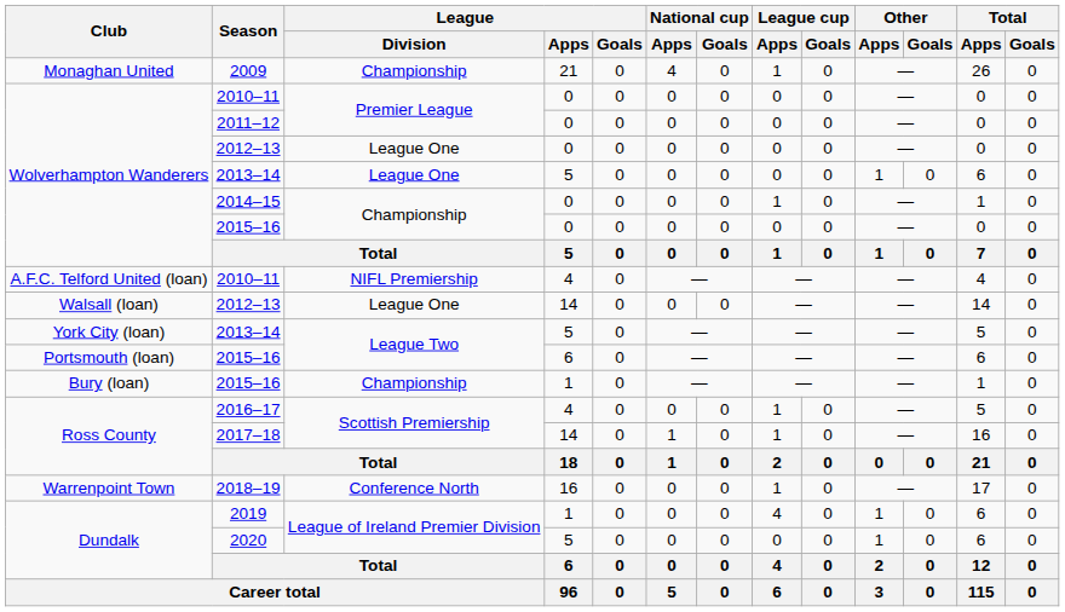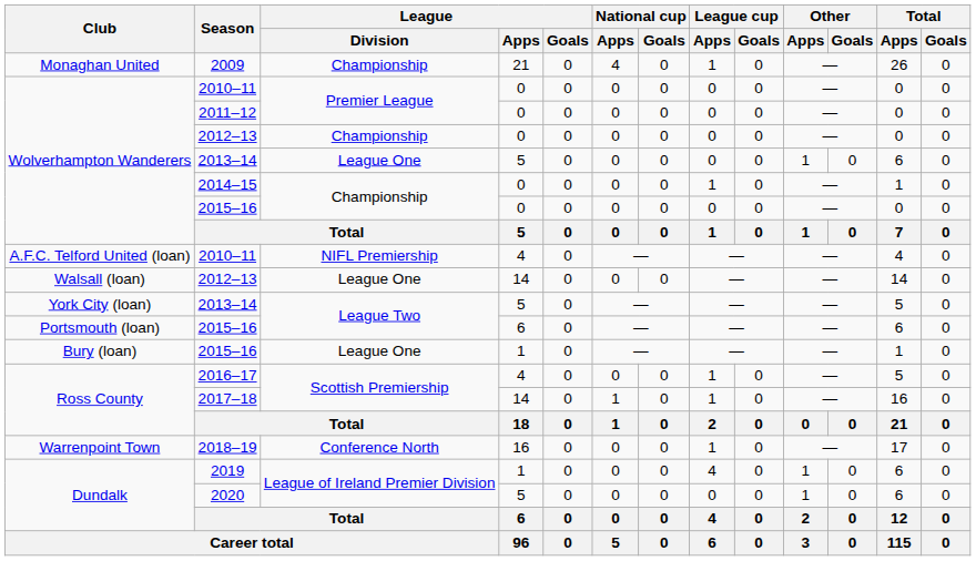 <table class=wikitable style="text-align: center">
 <tr>
 <th rowspan="2">Club</th>
 <th rowspan="2">Season</th>
 <th colspan="3">League</th>
 <th colspan="2">National cup</th>
 <th colspan="2">League cup</th>
 <th colspan="2">Other</th>
 <th colspan="2">Total</th>
 </tr>
 <tr>
 <th>Division</th>
 <th>Apps</th>
 <th>Goals</th>
 <th>Apps</th>
 <th>Goals</th>
 <th>Apps</th>
 <th>Goals</th>
 <th>Apps</th>
 <th>Goals</th>
 <th>Apps</th>
 <th>Goals</th>
 </tr>
 <tr>
 <td><a href='#'>Monaghan United</a></td>
 <td><a href='#'>2009</a></td>
 <td><a href='#'>Championship</a></td>
 <td>21</td>
 <td>0</td>
 <td>4</td>
 <td>0</td>
 <td>1</td>
 <td>0</td>
 <td colspan="2">—</td>
 <td>26</td>
 <td>0</td>
 </tr>
 <tr>
 <td rowspan="7"><a href='#'>Wolverhampton Wanderers</a></td>
 <td><a href='#'>2010–11</a></td>
 <td rowspan="2"><a href='#'>Premier League</a></td>
 <td>0</td>
 <td>0</td>
 <td>0</td>
 <td>0</td>
 <td>0</td>
 <td>0</td>
 <td colspan="2">—</td>
 <td>0</td>
 <td>0</td>
 </tr>
 <tr>
 <td><a href='#'>2011–12</a></td>
 <td>0</td>
 <td>0</td>
 <td>0</td>
 <td>0</td>
 <td>0</td>
 <td>0</td>
 <td colspan="2">—</td>
 <td>0</td>
 <td>0</td>
 </tr>
 <tr>
 <td><a href='#'>2012–13</a></td>
-<td>League One</td>
+<td><a href='#'>Championship</a></td>
 <td>0</td>
 <td>0</td>
 <td>0</td>
 <td>0</td>
 <td>0</td>
 <td>0</td>
 <td colspan="2">—</td>
 <td>0</td>
 <td>0</td>
 </tr>
 <tr>
 <td><a href='#'>2013–14</a></td>
 <td><a href='#'>League One</a></td>
 <td>5</td>
 <td>0</td>
 <td>0</td>
 <td>0</td>
 <td>0</td>
 <td>0</td>
 <td>1</td>
 <td>0</td>
 <td>6</td>
 <td>0</td>
 </tr>
 <tr>
 <td><a href='#'>2014–15</a></td>
 <td rowspan="2">Championship</td>
 <td>0</td>
 <td>0</td>
 <td>0</td>
 <td>0</td>
 <td>1</td>
 <td>0</td>
 <td colspan="2">—</td>
 <td>1</td>
 <td>0</td>
 </tr>
 <tr>
 <td><a href='#'>2015–16</a></td>
 <td>0</td>
 <td>0</td>
 <td>0</td>
 <td>0</td>
 <td>0</td>
 <td>0</td>
 <td colspan="2">—</td>
 <td>0</td>
 <td>0</td>
 </tr>
 <tr>
 <th colspan="2">Total</th>
 <th>5</th>
 <th>0</th>
 <th>0</th>
 <th>0</th>
 <th>1</th>
 <th>0</th>
 <th>1</th>
 <th>0</th>
 <th>7</th>
 <th>0</th>
 </tr>
 <tr>
 <td><a href='#'>A.F.C. Telford United</a> (loan)</td>
 <td><a href='#'>2010–11</a></td>
 <td><a href='#'>NIFL Premiership</a></td>
 <td>4</td>
 <td>0</td>
 <td colspan="2">—</td>
 <td colspan="2">—</td>
 <td colspan="2">—</td>
 <td>4</td>
 <td>0</td>
 </tr>
 <tr>
 <td><a href='#'>Walsall</a> (loan)</td>
 <td><a href='#'>2012–13</a></td>
 <td>League One</td>
 <td>14</td>
 <td>0</td>
 <td>0</td>
 <td>0</td>
 <td colspan="2">—</td>
 <td colspan="2">—</td>
 <td>14</td>
 <td>0</td>
 </tr>
 <tr>
 <td><a href='#'>York City</a> (loan)</td>
 <td><a href='#'>2013–14</a></td>
 <td rowspan="2"><a href='#'>League Two</a></td>
 <td>5</td>
 <td>0</td>
 <td colspan="2">—</td>
 <td colspan="2">—</td>
 <td colspan="2">—</td>
 <td>5</td>
 <td>0</td>
 </tr>
 <tr>
 <td><a href='#'>Portsmouth</a> (loan)</td>
 <td><a href='#'>2015–16</a></td>
 <td>6</td>
 <td>0</td>
 <td colspan="2">—</td>
 <td colspan="2">—</td>
 <td colspan="2">—</td>
 <td>6</td>
 <td>0</td>
 </tr>
 <tr>
 <td><a href='#'>Bury</a> (loan)</td>
 <td><a href='#'>2015–16</a></td>
-<td><a href='#'>Championship</a></td>
+<td>League One</td>
 <td>1</td>
 <td>0</td>
 <td colspan="2">—</td>
 <td colspan="2">—</td>
 <td colspan="2">—</td>
 <td>1</td>
 <td>0</td>
 </tr>
 <tr>
 <td rowspan="3"><a href='#'>Ross County</a></td>
 <td><a href='#'>2016–17</a></td>
 <td rowspan="2"><a href='#'>Scottish Premiership</a></td>
 <td>4</td>
 <td>0</td>
 <td>0</td>
 <td>0</td>
 <td>1</td>
 <td>0</td>
 <td colspan="2">—</td>
 <td>5</td>
 <td>0</td>
 </tr>
 <tr>
 <td><a href='#'>2017–18</a></td>
 <td>14</td>
 <td>0</td>
 <td>1</td>
 <td>0</td>
 <td>1</td>
 <td>0</td>
 <td colspan="2">—</td>
 <td>16</td>
 <td>0</td>
 </tr>
 <tr>
 <th colspan="2">Total</th>
 <th>18</th>
 <th>0</th>
 <th>1</th>
 <th>0</th>
 <th>2</th>
 <th>0</th>
 <th>0</th>
 <th>0</th>
 <th>21</th>
 <th>0</th>
 </tr>
 <tr>
 <td><a href='#'>Warrenpoint Town</a></td>
 <td><a href='#'>2018–19</a></td>
 <td><a href='#'>Conference North</a></td>
 <td>16</td>
 <td>0</td>
 <td>0</td>
 <td>0</td>
 <td>1</td>
 <td>0</td>
 <td colspan="2">—</td>
 <td>17</td>
 <td>0</td>
 </tr>
 <tr>
 <td rowspan="3"><a href='#'>Dundalk</a></td>
 <td><a href='#'>2019</a></td>
 <td rowspan="2"><a href='#'>League of Ireland Premier Division</a></td>
 <td>1</td>
 <td>0</td>
 <td>0</td>
 <td>0</td>
 <td>4</td>
 <td>0</td>
 <td>1</td>
 <td>0</td>
 <td>6</td>
 <td>0</td>
 </tr>
 <tr>
 <td><a href='#'>2020</a></td>
 <td>5</td>
 <td>0</td>
 <td>0</td>
 <td>0</td>
 <td>0</td>
 <td>0</td>
 <td>1</td>
 <td>0</td>
 <td>6</td>
 <td>0</td>
 </tr>
 <tr>
 <th colspan="2">Total</th>
 <th>6</th>
 <th>0</th>
 <th>0</th>
 <th>0</th>
 <th>4</th>
 <th>0</th>
 <th>2</th>
 <th>0</th>
 <th>12</th>
 <th>0</th>
 </tr>
 <tr>
 <th colspan="3">Career total</th>
 <th>96</th>
 <th>0</th>
 <th>5</th>
 <th>0</th>
 <th>6</th>
 <th>0</th>
 <th>3</th>
 <th>0</th>
 <th>115</th>
 <th>0</th>
 </tr>
 </table>
